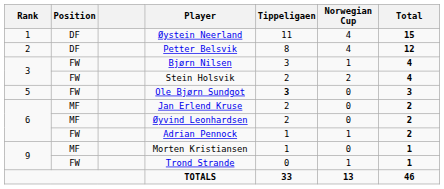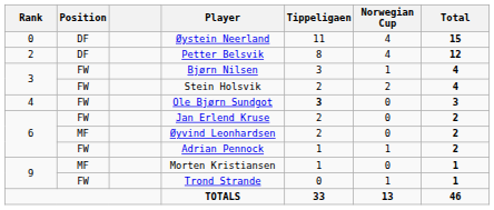 <table class="wikitable" style="font-size: 95%; text-align: center;">
 <tr>
 <th width=60>Rank</th>
 <th width=60>Position</th>
 <th width=60></th>
 <th width=150>Player</th>
 <th width=80>Tippeligaen</th>
 <th width=80>Norwegian Cup</th>
 <th width=80><strong>Total</strong></th>
 </tr>
 <tr>
-<td>1</td>
+<td>0</td>
 <td>DF</td>
 <td></td>
 <td><a href='#'>Øystein Neerland</a></td>
 <td>11</td>
 <td>4</td>
 <td><strong>15</strong></td>
 </tr>
 <tr>
 <td>2</td>
 <td>DF</td>
 <td></td>
 <td><a href='#'>Petter Belsvik</a></td>
 <td>8</td>
 <td>4</td>
 <td><strong>12</strong></td>
 </tr>
 <tr>
 <td rowspan="2">3</td>
 <td>FW</td>
 <td></td>
 <td><a href='#'>Bjørn Nilsen</a></td>
 <td>3</td>
 <td>1</td>
 <td><strong>4</strong></td>
 </tr>
 <tr>
 <td>FW</td>
 <td></td>
 <td>Stein Holsvik</td>
 <td>2</td>
 <td>2</td>
 <td><strong>4</strong></td>
 </tr>
 <tr>
-<td>5</td>
+<td>4</td>
 <td>FW</td>
 <td></td>
 <td><a href='#'>Ole Bjørn Sundgot</a></td>
 <td><strong>3</strong></td>
 <td>0</td>
 <td><strong>3</strong></td>
 </tr>
 <tr>
 <td rowspan="3">6</td>
-<td>MF</td>
+<td>FW</td>
 <td></td>
 <td><a href='#'>Jan Erlend Kruse</a></td>
 <td>2</td>
 <td>0</td>
 <td><strong>2</strong></td>
 </tr>
 <tr>
 <td>MF</td>
 <td></td>
 <td><a href='#'>Øyvind Leonhardsen</a></td>
 <td>2</td>
 <td>0</td>
 <td><strong>2</strong></td>
 </tr>
 <tr>
 <td>FW</td>
 <td></td>
 <td><a href='#'>Adrian Pennock</a></td>
 <td>1</td>
 <td>1</td>
 <td><strong>2</strong></td>
 </tr>
 <tr>
 <td rowspan="2">9</td>
 <td>MF</td>
 <td></td>
 <td>Morten Kristiansen</td>
 <td>1</td>
 <td>0</td>
 <td><strong>1</strong></td>
 </tr>
 <tr>
 <td>FW</td>
 <td></td>
 <td><a href='#'>Trond Strande</a></td>
 <td>0</td>
 <td>1</td>
 <td><strong>1</strong></td>
 </tr>
 <tr>
 <td colspan="3"></td>
 <td><strong>TOTALS</strong></td>
 <td><strong>33</strong></td>
 <td><strong>13</strong></td>
 <td><strong>46</strong></td>
 </tr>
 </table>
